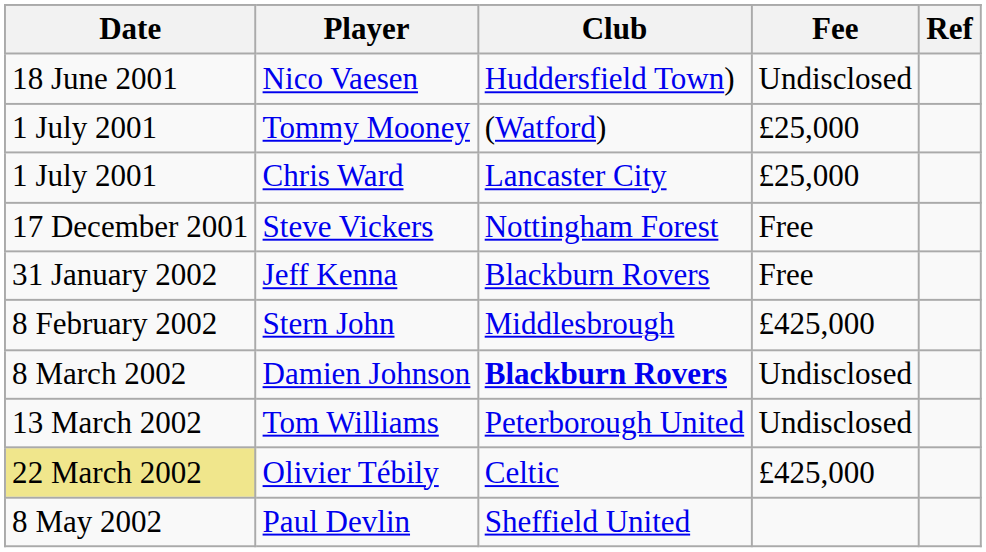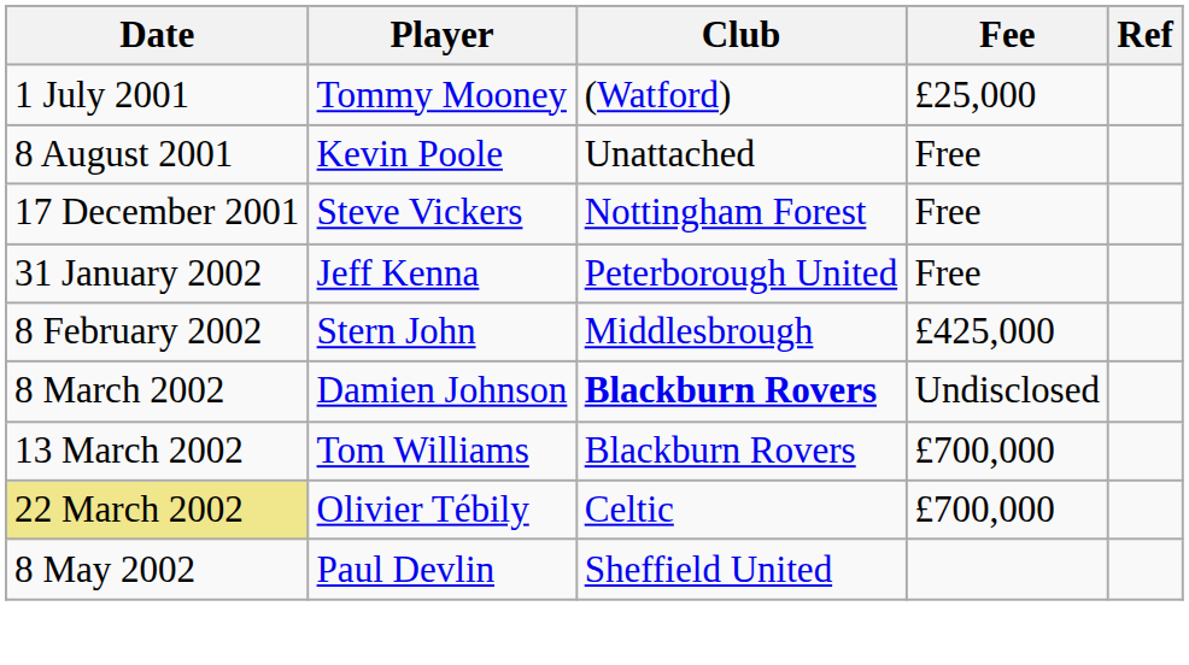 <table class="wikitable" style="text-align: left">
 <tr>
 <th>Date</th>
 <th>Player</th>
 <th>Club</th>
 <th>Fee</th>
 <th>Ref</th>
 </tr>
 <tr>
-<td>18 June 2001</td>
-<td><a href='#'>Nico Vaesen</a></td>
-<td><a href='#'>Huddersfield Town</a>)</td>
-<td>Undisclosed</td>
-<td style="text-align: center"></td>
-</tr>
-<tr>
 <td>1 July 2001</td>
 <td><a href='#'>Tommy Mooney</a></td>
 <td>(<a href='#'>Watford</a>)</td>
 <td>£25,000</td>
 <td style="text-align: center"></td>
 </tr>
 <tr>
-<td>1 July 2001</td>
-<td><a href='#'>Chris Ward</a></td>
-<td><a href='#'>Lancaster City</a></td>
-<td>£25,000</td>
+<td>8 August 2001</td>
+<td><a href='#'>Kevin Poole</a></td>
+<td>Unattached</td>
+<td>Free</td>
 <td style="text-align: center"></td>
 </tr>
 <tr>
 <td>17 December 2001</td>
 <td><a href='#'>Steve Vickers</a></td>
 <td><a href='#'>Nottingham Forest</a></td>
 <td>Free</td>
 <td style="text-align: center"></td>
 </tr>
 <tr>
 <td>31 January 2002</td>
 <td><a href='#'>Jeff Kenna</a></td>
-<td><a href='#'>Blackburn Rovers</a></td>
+<td><a href='#'>Peterborough United</a></td>
 <td>Free</td>
 <td style="text-align: center"></td>
 </tr>
 <tr>
 <td>8 February 2002</td>
 <td><a href='#'>Stern John</a></td>
 <td><a href='#'>Middlesbrough</a></td>
 <td>£425,000</td>
 <td style="text-align: center"></td>
 </tr>
 <tr>
 <td>8 March 2002</td>
 <td><a href='#'>Damien Johnson</a></td>
 <td><strong><a href='#'>Blackburn Rovers</a></strong></td>
 <td>Undisclosed</td>
 <td style="text-align: center"></td>
 </tr>
 <tr>
 <td>13 March 2002</td>
 <td><a href='#'>Tom Williams</a></td>
-<td><a href='#'>Peterborough United</a></td>
-<td>Undisclosed</td>
+<td><a href='#'>Blackburn Rovers</a></td>
+<td>£700,000</td>
 <td style="text-align: center"></td>
 </tr>
 <tr>
 <td style="background: khaki;">22 March 2002</td>
 <td><a href='#'>Olivier Tébily</a></td>
 <td><a href='#'>Celtic</a></td>
-<td>£425,000</td>
+<td>£700,000</td>
 <td style="text-align: center"></td>
 </tr>
 <tr>
 <td>8 May 2002</td>
 <td><a href='#'>Paul Devlin</a></td>
 <td><a href='#'>Sheffield United</a></td>
 <td></td>
 <td style="text-align: center"></td>
 </tr>
 </table>
